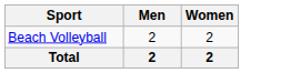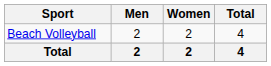 <table class="wikitable sortable" style="font-size:90%; text-align:center;">
 <tr>
 <th width=120>Sport</th>
 <th width=55>Men</th>
 <th width=55>Women</th>
+<th width=55>Total</th>
 </tr>
 <tr>
 <td align=left><a href='#'>Beach Volleyball</a></td>
 <td>2</td>
 <td>2</td>
+<td>4</td>
 </tr>
 <tr class="sortbottom">
 <th>Total</th>
 <th>2</th>
 <th>2</th>
+<th>4</th>
 </tr>
 </table>
